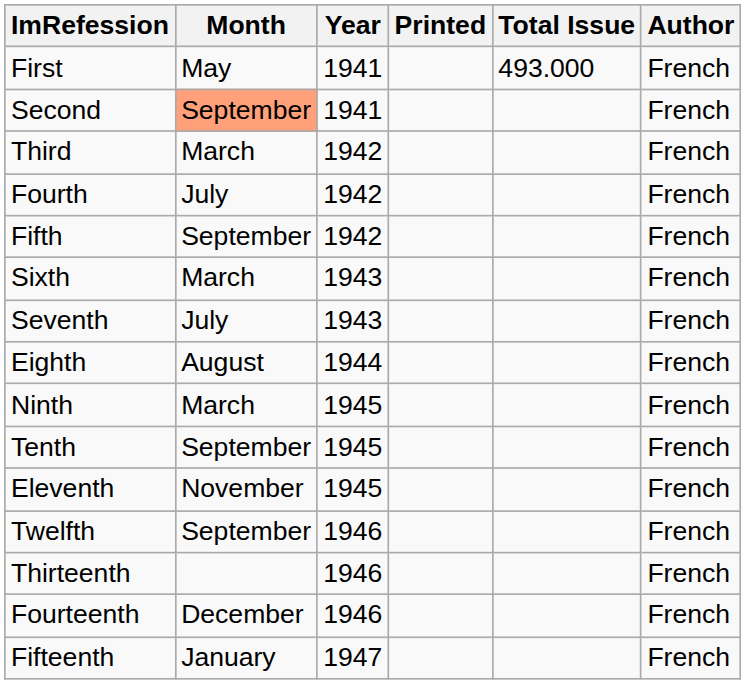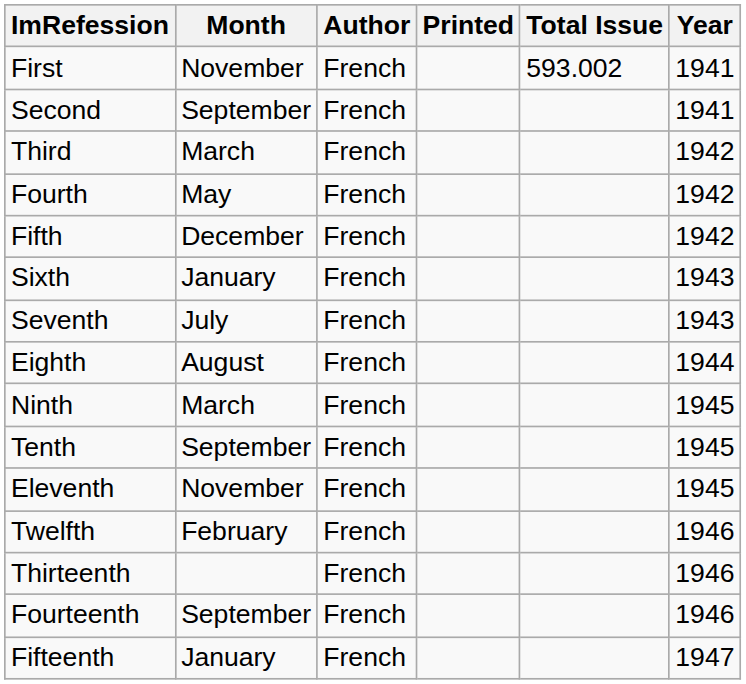 <table class="wikitable">
 <tr>
 <th>ImRefession</th>
 <th>Month</th>
-<th>Year</th>
+<th>Author</th>
 <th>Printed</th>
 <th>Total Issue</th>
-<th>Author</th>
+<th>Year</th>
 </tr>
 <tr>
 <td>First</td>
-<td>May</td>
+<td>November</td>
+<td>French</td>
+<td></td>
+<td>593.002</td>
 <td>1941</td>
-<td></td>
-<td>493.000</td>
-<td>French</td>
 </tr>
 <tr>
 <td>Second</td>
-<td style="background: lightsalmon;">September</td>
-<td>1941</td>
+<td>September</td>
+<td>French</td>
 <td></td>
 <td></td>
-<td>French</td>
+<td>1941</td>
 </tr>
 <tr>
 <td>Third</td>
 <td>March</td>
-<td>1942</td>
+<td>French</td>
 <td></td>
 <td></td>
-<td>French</td>
+<td>1942</td>
 </tr>
 <tr>
 <td>Fourth</td>
-<td>July</td>
-<td>1942</td>
+<td>May</td>
+<td>French</td>
 <td></td>
 <td></td>
-<td>French</td>
+<td>1942</td>
 </tr>
 <tr>
 <td>Fifth</td>
-<td>September</td>
-<td>1942</td>
+<td>December</td>
+<td>French</td>
 <td></td>
 <td></td>
-<td>French</td>
+<td>1942</td>
 </tr>
 <tr>
 <td>Sixth</td>
-<td>March</td>
-<td>1943</td>
+<td>January</td>
+<td>French</td>
 <td></td>
 <td></td>
-<td>French</td>
+<td>1943</td>
 </tr>
 <tr>
 <td>Seventh</td>
 <td>July</td>
-<td>1943</td>
+<td>French</td>
 <td></td>
 <td></td>
-<td>French</td>
+<td>1943</td>
 </tr>
 <tr>
 <td>Eighth</td>
 <td>August</td>
-<td>1944</td>
+<td>French</td>
 <td></td>
 <td></td>
-<td>French</td>
+<td>1944</td>
 </tr>
 <tr>
 <td>Ninth</td>
 <td>March</td>
-<td>1945</td>
+<td>French</td>
 <td></td>
 <td></td>
-<td>French</td>
+<td>1945</td>
 </tr>
 <tr>
 <td>Tenth</td>
 <td>September</td>
-<td>1945</td>
+<td>French</td>
 <td></td>
 <td></td>
-<td>French</td>
+<td>1945</td>
 </tr>
 <tr>
 <td>Eleventh</td>
 <td>November</td>
-<td>1945</td>
+<td>French</td>
 <td></td>
 <td></td>
-<td>French</td>
+<td>1945</td>
 </tr>
 <tr>
 <td>Twelfth</td>
-<td>September</td>
-<td>1946</td>
+<td>February</td>
+<td>French</td>
 <td></td>
 <td></td>
-<td>French</td>
+<td>1946</td>
 </tr>
 <tr>
 <td>Thirteenth</td>
 <td></td>
-<td>1946</td>
+<td>French</td>
 <td></td>
 <td></td>
-<td>French</td>
+<td>1946</td>
 </tr>
 <tr>
 <td>Fourteenth</td>
-<td>December</td>
-<td>1946</td>
+<td>September</td>
+<td>French</td>
 <td></td>
 <td></td>
-<td>French</td>
+<td>1946</td>
 </tr>
 <tr>
 <td>Fifteenth</td>
 <td>January</td>
-<td>1947</td>
+<td>French</td>
 <td></td>
 <td></td>
-<td>French</td>
+<td>1947</td>
 </tr>
 </table>
